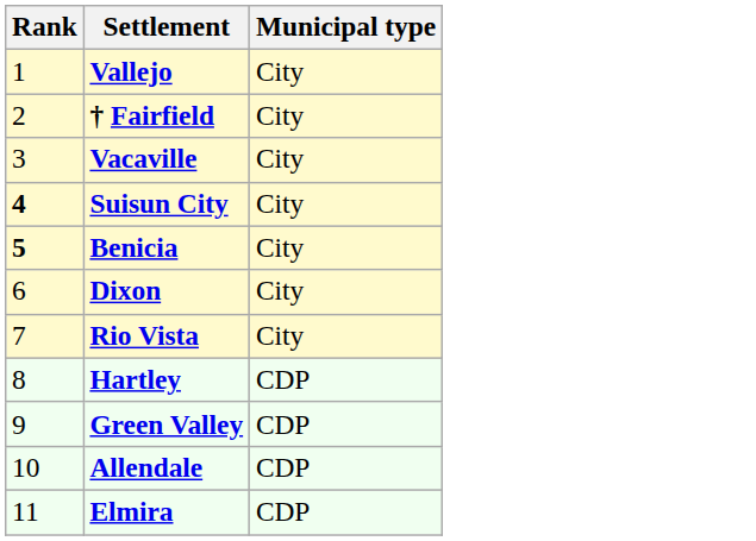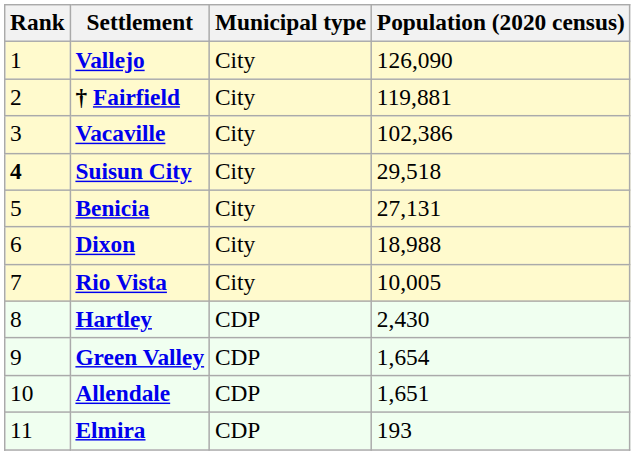 <table class="wikitable sortable">
 <tr>
 <th>Rank</th>
 <th>Settlement</th>
 <th>Municipal type</th>
+<th>Population (2020 census)</th>
 </tr>
 <tr style="background-color:#FFFACD;">
 <td>1</td>
 <td><strong><a href='#'>Vallejo</a></strong></td>
 <td>City</td>
+<td>126,090</td>
 </tr>
 <tr style="background-color:#FFFACD;">
 <td>2</td>
 <td><strong>†</strong> <strong><a href='#'>Fairfield</a></strong></td>
 <td>City</td>
+<td>119,881</td>
 </tr>
 <tr style="background-color:#FFFACD;">
 <td>3</td>
 <td><strong><a href='#'>Vacaville</a></strong></td>
 <td>City</td>
+<td>102,386</td>
 </tr>
 <tr style="background-color:#FFFACD;">
 <td><strong>4</strong></td>
 <td><strong><a href='#'>Suisun City</a></strong></td>
 <td>City</td>
+<td>29,518</td>
 </tr>
 <tr style="background-color:#FFFACD;">
-<td><strong>5</strong></td>
+<td>5</td>
 <td><strong><a href='#'>Benicia</a></strong></td>
 <td>City</td>
+<td>27,131</td>
 </tr>
 <tr style="background-color:#FFFACD;">
 <td>6</td>
 <td><strong><a href='#'>Dixon</a></strong></td>
 <td>City</td>
+<td>18,988</td>
 </tr>
 <tr style="background-color:#FFFACD;">
 <td>7</td>
 <td><strong><a href='#'>Rio Vista</a></strong></td>
 <td>City</td>
+<td>10,005</td>
 </tr>
 <tr style="background-color:#F0FFF0;">
 <td>8</td>
 <td><strong><a href='#'>Hartley</a></strong></td>
 <td>CDP</td>
+<td>2,430</td>
 </tr>
 <tr style="background-color:#F0FFF0;">
 <td>9</td>
 <td><strong><a href='#'>Green Valley</a></strong></td>
 <td>CDP</td>
+<td>1,654</td>
 </tr>
 <tr style="background-color:#F0FFF0;">
 <td>10</td>
 <td><strong><a href='#'>Allendale</a></strong></td>
 <td>CDP</td>
+<td>1,651</td>
 </tr>
 <tr style="background-color:#F0FFF0;">
 <td>11</td>
 <td><strong><a href='#'>Elmira</a></strong></td>
 <td>CDP</td>
+<td>193</td>
 </tr>
 </table>
